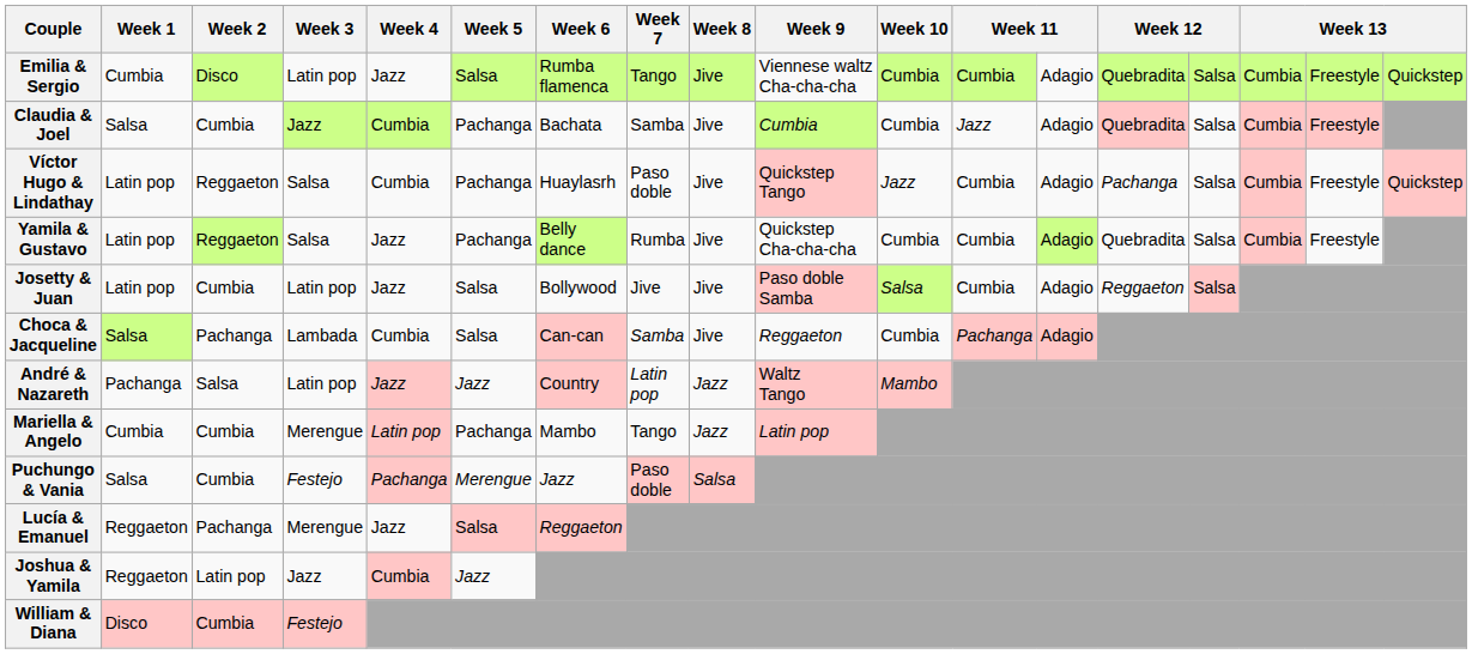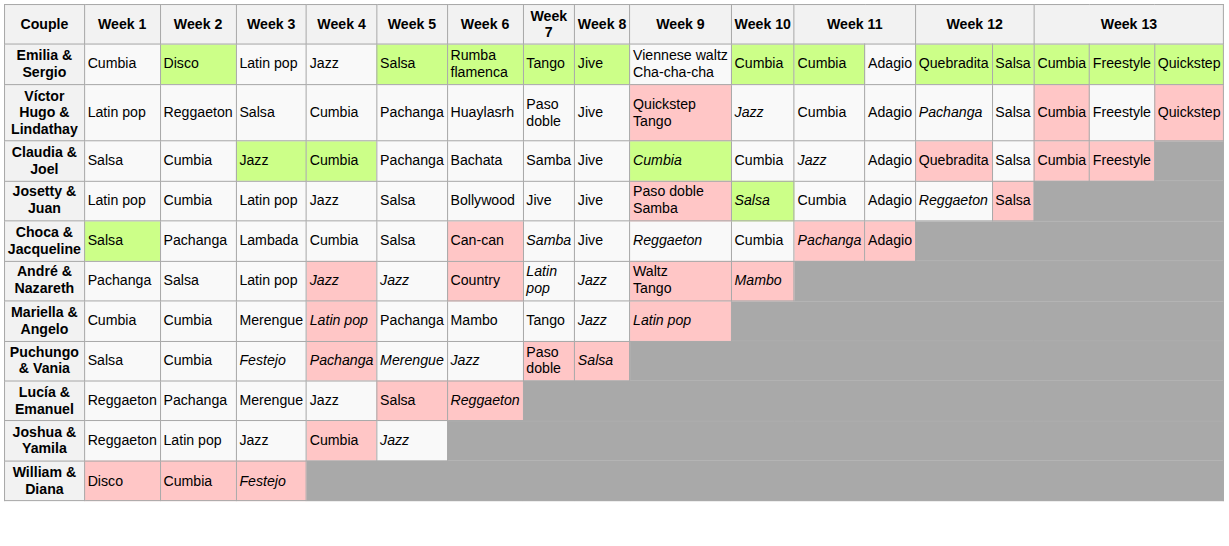 <table class="wikitable" style="text-align:left; font-size:85%; line-height:16px;">
 <tr>
 <th>Couple</th>
 <th>Week 1</th>
 <th>Week 2</th>
 <th>Week 3</th>
 <th>Week 4</th>
 <th>Week 5</th>
 <th>Week 6</th>
 <th>Week 7</th>
 <th>Week 8</th>
 <th>Week 9</th>
 <th>Week 10</th>
 <th colspan=2>Week 11</th>
 <th colspan=2>Week 12</th>
 <th colspan=3>Week 13</th>
 </tr>
 <tr>
 <th>Emilia & Sergio</th>
 <td>Cumbia</td>
 <td style="background:#ccff88;">Disco</td>
 <td>Latin pop</td>
 <td>Jazz</td>
 <td style="background:#ccff88;">Salsa</td>
 <td style="background:#ccff88;">Rumba flamenca</td>
 <td style="background:#ccff88;">Tango</td>
 <td style="background:#ccff88;">Jive</td>
 <td nowrap>Viennese waltz<br>Cha-cha-cha</td>
 <td style="background:#ccff88;">Cumbia</td>
 <td style="background:#ccff88;">Cumbia</td>
 <td>Adagio</td>
 <td style="background:#ccff88;">Quebradita</td>
 <td style="background:#ccff88;">Salsa</td>
 <td style="background:#ccff88;">Cumbia</td>
 <td style="background:#ccff88;">Freestyle</td>
 <td style="background:#ccff88;">Quickstep</td>
 </tr>
 <tr>
-<th>Claudia & Joel</th>
-<td>Salsa</td>
-<td>Cumbia</td>
-<td style="background:#ccff88;">Jazz</td>
-<td style="background:#ccff88;">Cumbia</td>
-<td>Pachanga</td>
-<td>Bachata</td>
-<td>Samba</td>
-<td>Jive</td>
-<td style="background:#ccff88;"><em>Cumbia</em></td>
-<td>Cumbia</td>
-<td><em>Jazz</em></td>
-<td>Adagio</td>
-<td style="background:#ffc6c6;">Quebradita</td>
-<td>Salsa</td>
-<td style="background:#ffc6c6;">Cumbia</td>
-<td style="background:#ffc6c6;">Freestyle</td>
-<td style="background:darkgrey;" colspan="1"></td>
-</tr>
-<tr>
 <th>Víctor Hugo & Lindathay</th>
 <td>Latin pop</td>
 <td>Reggaeton</td>
 <td>Salsa</td>
 <td>Cumbia</td>
 <td>Pachanga</td>
 <td>Huaylasrh</td>
 <td>Paso doble</td>
 <td>Jive</td>
 <td style="background:#ffc6c6;">Quickstep<br>Tango</td>
 <td><em>Jazz</em></td>
 <td>Cumbia</td>
 <td>Adagio</td>
 <td><em>Pachanga</em></td>
 <td>Salsa</td>
 <td style="background:#ffc6c6;">Cumbia</td>
 <td>Freestyle</td>
 <td style="background:#ffc6c6;">Quickstep</td>
 </tr>
 <tr>
-<th>Yamila & Gustavo</th>
-<td>Latin pop</td>
-<td style="background:#ccff88;">Reggaeton</td>
+<th>Claudia & Joel</th>
 <td>Salsa</td>
-<td>Jazz</td>
+<td>Cumbia</td>
+<td style="background:#ccff88;">Jazz</td>
+<td style="background:#ccff88;">Cumbia</td>
 <td>Pachanga</td>
-<td style="background:#ccff88;">Belly dance</td>
-<td>Rumba</td>
+<td>Bachata</td>
+<td>Samba</td>
 <td>Jive</td>
-<td>Quickstep<br>Cha-cha-cha</td>
+<td style="background:#ccff88;"><em>Cumbia</em></td>
 <td>Cumbia</td>
-<td>Cumbia</td>
-<td style="background:#ccff88;">Adagio</td>
-<td>Quebradita</td>
+<td><em>Jazz</em></td>
+<td>Adagio</td>
+<td style="background:#ffc6c6;">Quebradita</td>
 <td>Salsa</td>
 <td style="background:#ffc6c6;">Cumbia</td>
-<td>Freestyle</td>
+<td style="background:#ffc6c6;">Freestyle</td>
 <td style="background:darkgrey;" colspan="1"></td>
 </tr>
 <tr>
 <th>Josetty & Juan</th>
 <td>Latin pop</td>
 <td>Cumbia</td>
 <td>Latin pop</td>
 <td>Jazz</td>
 <td>Salsa</td>
 <td>Bollywood</td>
 <td>Jive</td>
 <td>Jive</td>
 <td style="background:#ffc6c6;">Paso doble<br>Samba</td>
 <td style="background:#ccff88;"><em>Salsa</em></td>
 <td>Cumbia</td>
 <td>Adagio</td>
 <td><em>Reggaeton</em></td>
 <td style="background:#ffc6c6;">Salsa</td>
 <td style="background:darkgrey;" colspan="3"></td>
 </tr>
 <tr>
 <th>Choca & Jacqueline</th>
 <td style="background:#ccff88;">Salsa</td>
 <td>Pachanga</td>
 <td>Lambada</td>
 <td>Cumbia</td>
 <td>Salsa</td>
 <td style="background:#ffc6c6;">Can-can</td>
 <td><em>Samba</em></td>
 <td>Jive</td>
 <td><em>Reggaeton</em></td>
 <td>Cumbia</td>
 <td style="background:#ffc6c6;"><em>Pachanga</em></td>
 <td style="background:#ffc6c6;">Adagio</td>
 <td style="background:darkgrey;" colspan="5"></td>
 </tr>
 <tr>
 <th>André & Nazareth</th>
 <td>Pachanga</td>
 <td>Salsa</td>
 <td>Latin pop</td>
 <td style="background:#ffc6c6;"><em>Jazz</em></td>
 <td><em>Jazz</em></td>
 <td style="background:#ffc6c6;">Country</td>
 <td><em>Latin pop</em></td>
 <td><em>Jazz</em></td>
 <td style="background:#ffc6c6;">Waltz<br>Tango</td>
 <td style="background:#ffc6c6;"><em>Mambo</em></td>
 <td style="background:darkgrey;" colspan="7"></td>
 </tr>
 <tr>
 <th>Mariella & Angelo</th>
 <td>Cumbia</td>
 <td>Cumbia</td>
 <td>Merengue</td>
 <td style="background:#ffc6c6;"><em>Latin pop</em></td>
 <td>Pachanga</td>
 <td>Mambo</td>
 <td>Tango</td>
 <td><em>Jazz</em></td>
 <td style="background:#ffc6c6;"><em>Latin pop</em></td>
 <td style="background:darkgrey;" colspan="8"></td>
 </tr>
 <tr>
 <th>Puchungo & Vania</th>
 <td>Salsa</td>
 <td>Cumbia</td>
 <td><em>Festejo</em></td>
 <td style="background:#ffc6c6;"><em>Pachanga</em></td>
 <td><em>Merengue</em></td>
 <td><em>Jazz</em></td>
 <td style="background:#ffc6c6;">Paso doble</td>
 <td style="background:#ffc6c6;"><em>Salsa</em></td>
 <td style="background:darkgrey;" colspan="9"></td>
 </tr>
 <tr>
 <th>Lucía & Emanuel</th>
 <td>Reggaeton</td>
 <td>Pachanga</td>
 <td>Merengue</td>
 <td>Jazz</td>
 <td style="background:#ffc6c6;">Salsa</td>
 <td style="background:#ffc6c6;"><em>Reggaeton</em></td>
 <td style="background:darkgrey;" colspan="11"></td>
 </tr>
 <tr>
 <th>Joshua & Yamila</th>
 <td>Reggaeton</td>
 <td>Latin pop</td>
 <td>Jazz</td>
 <td style="background:#ffc6c6;">Cumbia</td>
 <td><em>Jazz</em></td>
 <td style="background:darkgrey;" colspan="12"></td>
 </tr>
 <tr>
 <th>William & Diana</th>
 <td style="background:#ffc6c6;">Disco</td>
 <td style="background:#ffc6c6;">Cumbia</td>
 <td style="background:#ffc6c6;"><em>Festejo</em></td>
 <td style="background:darkgrey;" colspan="14"></td>
 </tr>
 </table>
